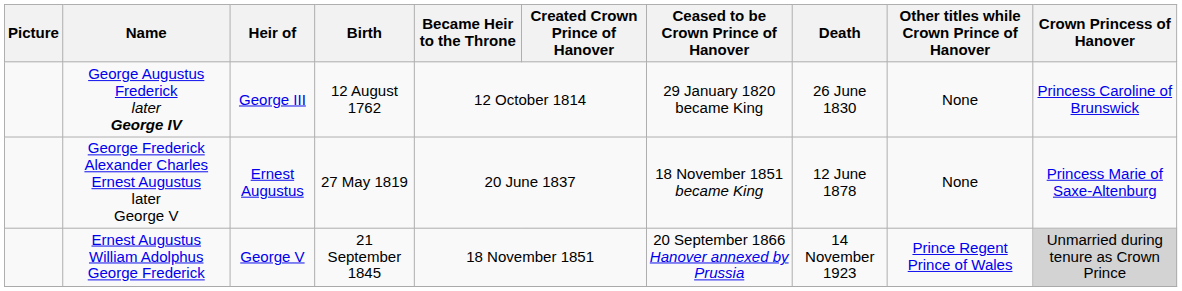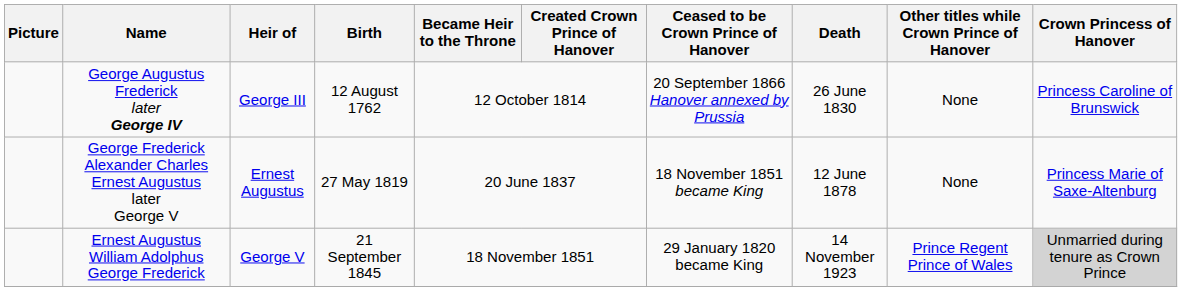 <table class="wikitable" style="text-align:center">
 <tr>
 <th>Picture</th>
 <th>Name</th>
 <th>Heir of</th>
 <th>Birth</th>
 <th>Became Heir to the Throne</th>
 <th>Created Crown Prince of Hanover</th>
 <th>Ceased to be Crown Prince of Hanover</th>
 <th>Death</th>
 <th>Other titles while Crown Prince of Hanover</th>
 <th>Crown Princess of Hanover</th>
 </tr>
 <tr>
 <td></td>
 <td><a href='#'>George Augustus Frederick</a><br><em>later<br><strong>George IV<strong><em></td>
 <td><a href='#'>George III</a></td>
 <td>12 August 1762</td>
 <td colspan=2>12 October 1814</td>
-<td>29 January 1820<br></em>became King<em></td>
+<td>20 September 1866<br><em><a href='#'>Hanover annexed by Prussia</a></em></td>
 <td>26 June 1830</td>
 <td>None</td>
 <td><a href='#'>Princess Caroline of Brunswick</a></td>
 </tr>
 <tr>
 <td></td>
 <td><a href='#'>George Frederick Alexander Charles Ernest Augustus</a><br></em>later<br></strong>George V</em></strong></td>
 <td><a href='#'>Ernest Augustus</a></td>
 <td>27 May 1819</td>
 <td colspan=2>20 June 1837</td>
 <td>18 November 1851<br><em>became King</em></td>
 <td>12 June 1878</td>
 <td>None</td>
 <td><a href='#'>Princess Marie of Saxe-Altenburg</a></td>
 </tr>
 <tr>
 <td></td>
 <td><a href='#'>Ernest Augustus William Adolphus George Frederick</a></td>
 <td><a href='#'>George V</a></td>
 <td>21 September 1845</td>
 <td colspan=2>18 November 1851</td>
-<td>20 September 1866<br><em><a href='#'>Hanover annexed by Prussia</a></em></td>
+<td>29 January 1820<br></em>became King<em></td>
 <td>14 November 1923</td>
 <td><a href='#'>Prince Regent</a><br><a href='#'>Prince of Wales</a></td>
 <td style="background: lightgrey;">Unmarried during tenure as Crown Prince</td>
 </tr>
 <tr>
 </tr>
 </table>
